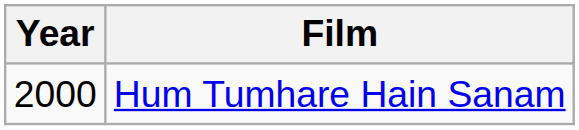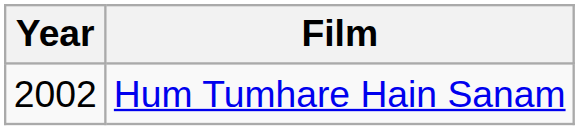 <table class="wikitable sortable">
 <tr>
 <th scope="col">Year</th>
 <th scope="col">Film</th>
 </tr>
 <tr>
-<td>2000</td>
+<td>2002</td>
 <td><a href='#'>Hum Tumhare Hain Sanam</a></td>
 </tr>
 </table>
